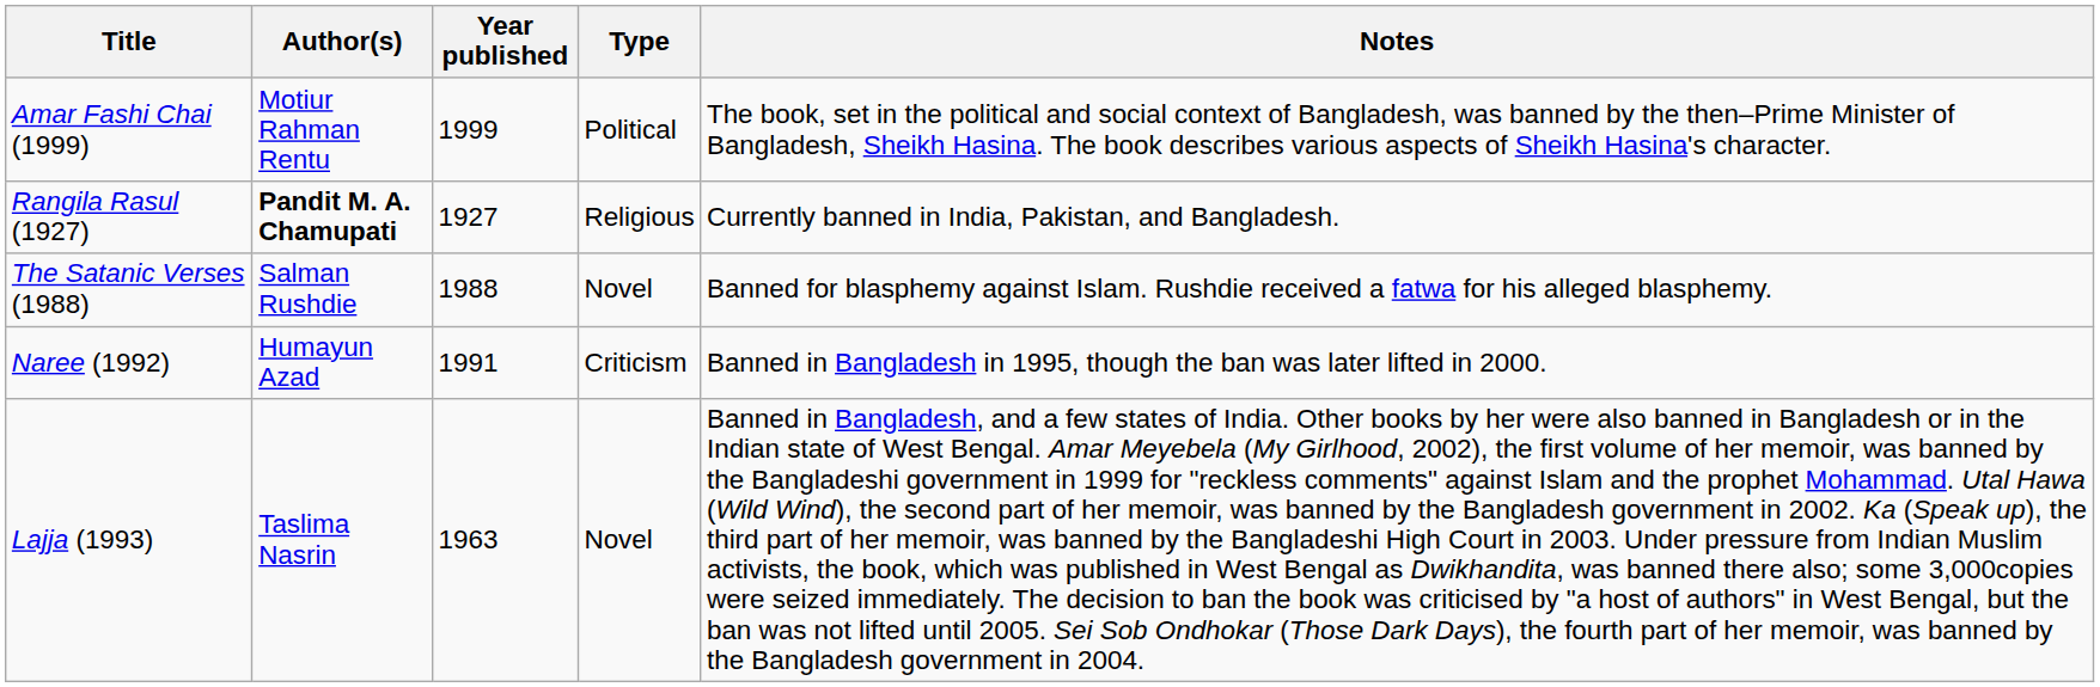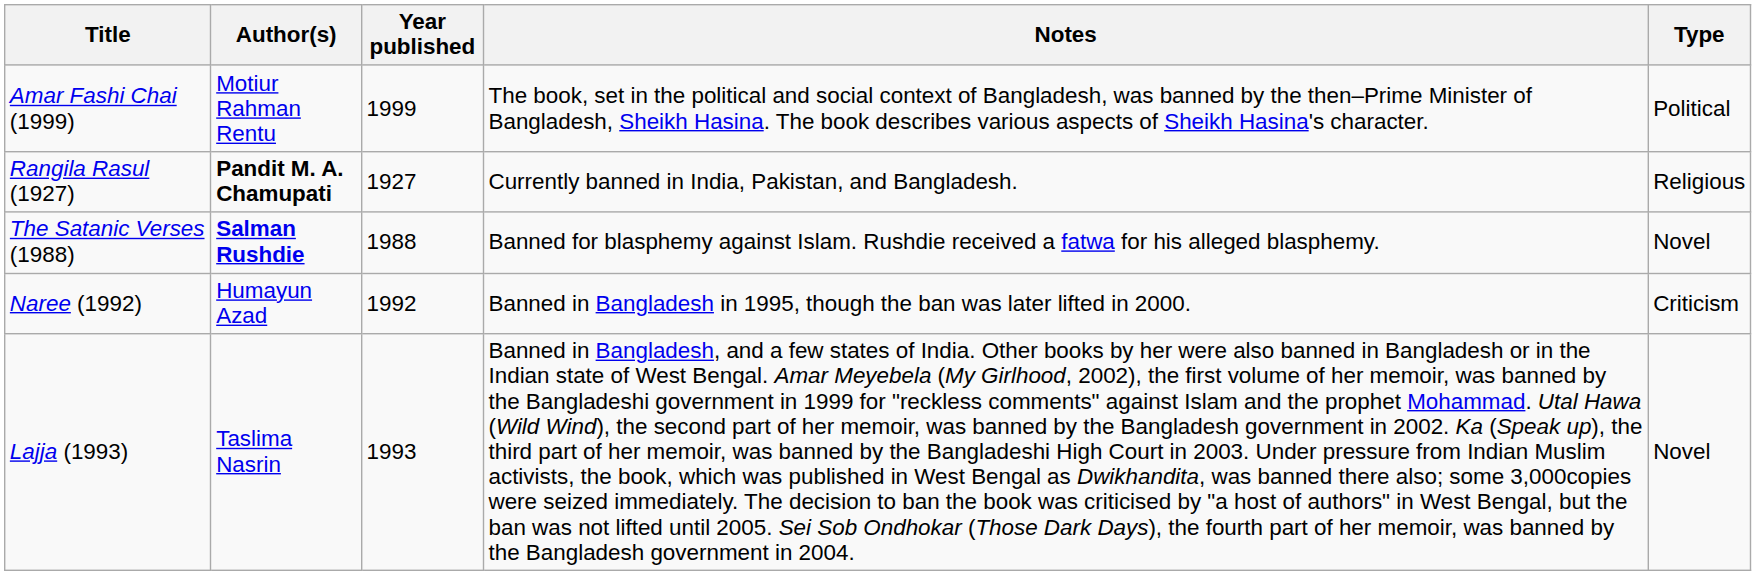 <table class="wikitable sortable sticky-header">
 <tr>
 <th width="140pt">Title</th>
 <th width="100pt">Author(s)</th>
 <th>Year published</th>
+<th class="unsortable">Notes</th>
 <th>Type</th>
-<th class="unsortable">Notes</th>
 </tr>
 <tr>
 <td><em><a href='#'>Amar Fashi Chai</a></em> (1999)</td>
 <td><a href='#'>Motiur Rahman Rentu</a></td>
 <td>1999</td>
+<td>The book, set in the political and social context of Bangladesh, was banned by the then–Prime Minister of Bangladesh, <a href='#'>Sheikh Hasina</a>. The book describes various aspects of <a href='#'>Sheikh Hasina</a>'s character.</td>
 <td>Political</td>
-<td>The book, set in the political and social context of Bangladesh, was banned by the then–Prime Minister of Bangladesh, <a href='#'>Sheikh Hasina</a>. The book describes various aspects of <a href='#'>Sheikh Hasina</a>'s character.</td>
 </tr>
 <tr>
 <td><em><a href='#'>Rangila Rasul</a></em> (1927)</td>
 <td><strong>Pandit M. A. Chamupati</strong></td>
 <td>1927</td>
+<td>Currently banned in India, Pakistan, and Bangladesh.</td>
 <td>Religious</td>
-<td>Currently banned in India, Pakistan, and Bangladesh.</td>
 </tr>
 <tr>
 <td><em><a href='#'>The Satanic Verses</a></em> (1988)</td>
-<td><a href='#'>Salman Rushdie</a></td>
+<td><strong><a href='#'>Salman Rushdie</a></strong></td>
 <td>1988</td>
+<td>Banned for blasphemy against Islam. Rushdie received a <a href='#'>fatwa</a> for his alleged blasphemy.</td>
 <td>Novel</td>
-<td>Banned for blasphemy against Islam. Rushdie received a <a href='#'>fatwa</a> for his alleged blasphemy.</td>
 </tr>
 <tr>
 <td><em><a href='#'>Naree</a></em> (1992)</td>
 <td><a href='#'>Humayun Azad</a></td>
-<td>1991</td>
+<td>1992</td>
+<td>Banned in <a href='#'>Bangladesh</a> in 1995, though the ban was later lifted in 2000.</td>
 <td>Criticism</td>
-<td>Banned in <a href='#'>Bangladesh</a> in 1995, though the ban was later lifted in 2000.</td>
 </tr>
 <tr>
 <td><em><a href='#'>Lajja</a></em> (1993)</td>
 <td><a href='#'>Taslima Nasrin</a></td>
-<td>1963</td>
+<td>1993</td>
+<td>Banned in <a href='#'>Bangladesh</a>, and a few states of India. Other books by her were also banned in Bangladesh or in the Indian state of West Bengal. <em>Amar Meyebela</em> (<em>My Girlhood</em>, 2002), the first volume of her memoir, was banned by the Bangladeshi government in 1999 for "reckless comments" against Islam and the prophet <a href='#'>Mohammad</a>. <em>Utal Hawa</em> (<em>Wild Wind</em>), the second part of her memoir, was banned by the Bangladesh government in 2002. <em>Ka</em> (<em>Speak up</em>), the third part of her memoir, was banned by the Bangladeshi High Court in 2003. Under pressure from Indian Muslim activists, the book, which was published in West Bengal as <em>Dwikhandita</em>, was banned there also; some 3,000copies were seized immediately. The decision to ban the book was criticised by "a host of authors" in West Bengal, but the ban was not lifted until 2005. <em>Sei Sob Ondhokar</em> (<em>Those Dark Days</em>), the fourth part of her memoir, was banned by the Bangladesh government in 2004.</td>
 <td>Novel</td>
-<td>Banned in <a href='#'>Bangladesh</a>, and a few states of India. Other books by her were also banned in Bangladesh or in the Indian state of West Bengal. <em>Amar Meyebela</em> (<em>My Girlhood</em>, 2002), the first volume of her memoir, was banned by the Bangladeshi government in 1999 for "reckless comments" against Islam and the prophet <a href='#'>Mohammad</a>. <em>Utal Hawa</em> (<em>Wild Wind</em>), the second part of her memoir, was banned by the Bangladesh government in 2002. <em>Ka</em> (<em>Speak up</em>), the third part of her memoir, was banned by the Bangladeshi High Court in 2003. Under pressure from Indian Muslim activists, the book, which was published in West Bengal as <em>Dwikhandita</em>, was banned there also; some 3,000copies were seized immediately. The decision to ban the book was criticised by "a host of authors" in West Bengal, but the ban was not lifted until 2005. <em>Sei Sob Ondhokar</em> (<em>Those Dark Days</em>), the fourth part of her memoir, was banned by the Bangladesh government in 2004.</td>
 </tr>
 </table>
